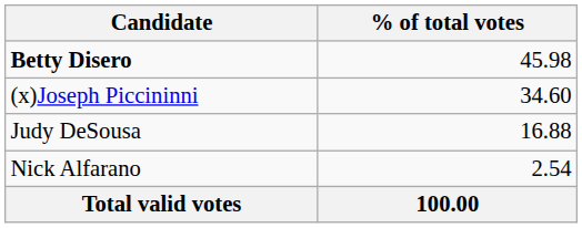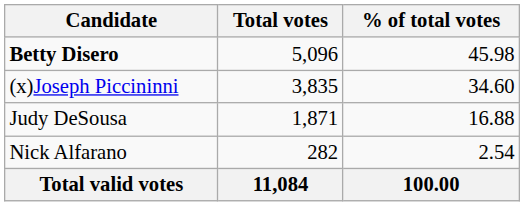 <table class="wikitable" width="400">
 <tr>
 <th align="left">Candidate</th>
+<th align="right">Total votes</th>
 <th align="right">% of total votes</th>
 </tr>
 <tr>
 <td align="left"><strong>Betty Disero</strong></td>
+<td align="right">5,096</td>
 <td align="right">45.98</td>
 </tr>
 <tr>
 <td align="left">(x)<a href='#'>Joseph Piccininni</a></td>
+<td align="right">3,835</td>
 <td align="right">34.60</td>
 </tr>
 <tr>
 <td align="left">Judy DeSousa</td>
+<td align="right">1,871</td>
 <td align="right">16.88</td>
 </tr>
 <tr>
 <td align="left">Nick Alfarano</td>
+<td align="right">282</td>
 <td align="right">2.54</td>
 </tr>
 <tr bgcolor="#EEEEEE">
 <th align="left">Total valid votes</th>
+<th align="right">11,084</th>
 <th align="right">100.00</th>
 </tr>
 </table>
